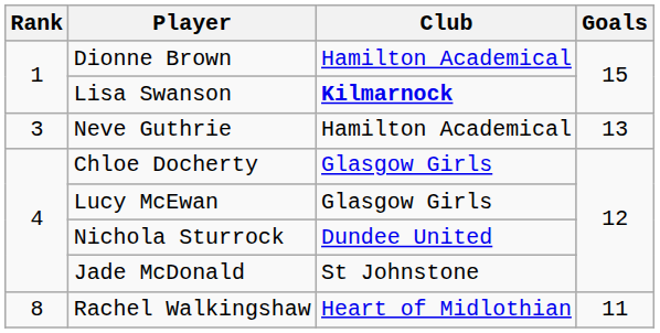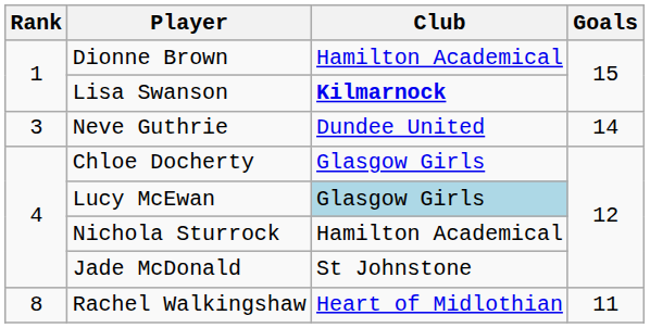 <table class="wikitable" style="text-align:center">
 <tr>
 <th>Rank</th>
 <th>Player</th>
 <th>Club</th>
 <th>Goals</th>
 </tr>
 <tr>
 <td rowspan=2>1</td>
 <td align="left"> Dionne Brown</td>
 <td align="left"><a href='#'>Hamilton Academical</a></td>
 <td rowspan=2>15</td>
 </tr>
 <tr>
 <td align="left"> Lisa Swanson</td>
 <td align="left"><strong><a href='#'>Kilmarnock</a></strong></td>
 </tr>
 <tr>
 <td>3</td>
 <td align="left"> Neve Guthrie</td>
-<td align="left">Hamilton Academical</td>
-<td>13</td>
+<td align="left"><a href='#'>Dundee United</a></td>
+<td>14</td>
 </tr>
 <tr>
 <td rowspan=4>4</td>
 <td align="left"> Chloe Docherty</td>
 <td align="left"><a href='#'>Glasgow Girls</a></td>
 <td rowspan=4>12</td>
 </tr>
 <tr>
 <td align="left"> Lucy McEwan</td>
-<td align="left">Glasgow Girls</td>
+<td align="left" style="background: lightblue;">Glasgow Girls</td>
 </tr>
 <tr>
 <td align="left"> Nichola Sturrock</td>
-<td align="left"><a href='#'>Dundee United</a></td>
+<td align="left">Hamilton Academical</td>
 </tr>
 <tr>
 <td align="left"> Jade McDonald</td>
 <td align="left">St Johnstone</td>
 </tr>
 <tr>
 <td>8</td>
 <td align="left"> Rachel Walkingshaw</td>
 <td align="left"><a href='#'>Heart of Midlothian</a></td>
 <td>11</td>
 </tr>
 </table>
